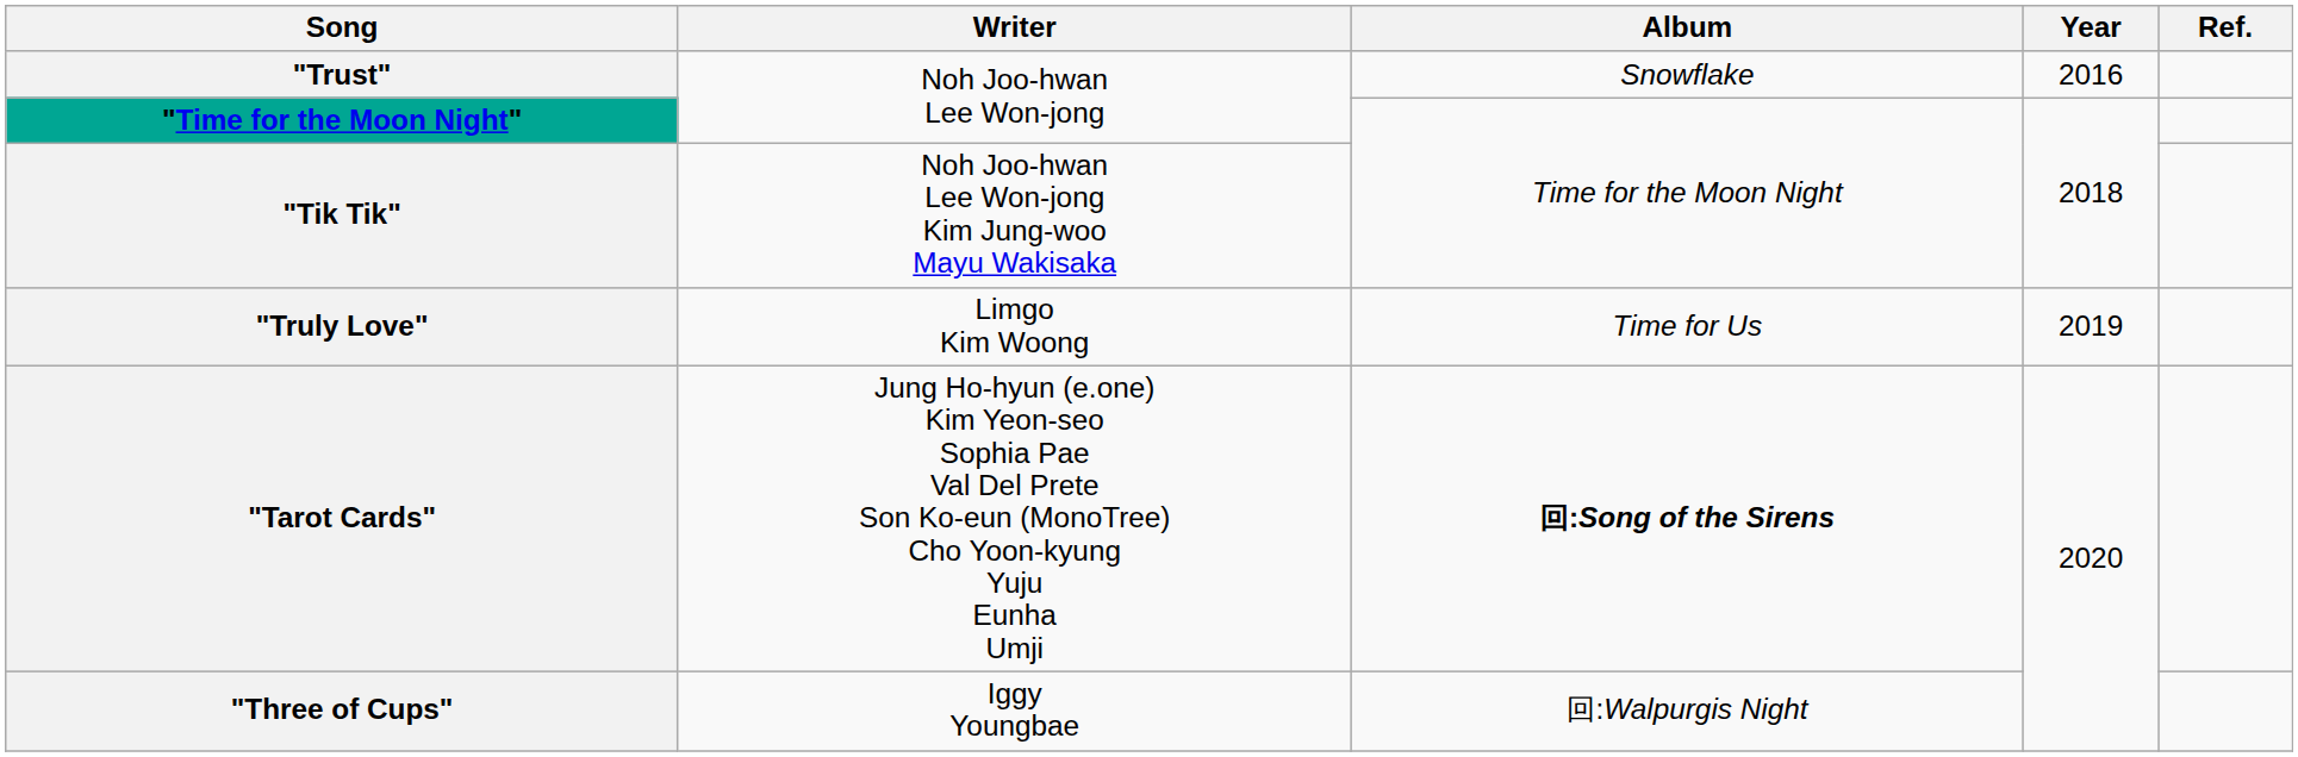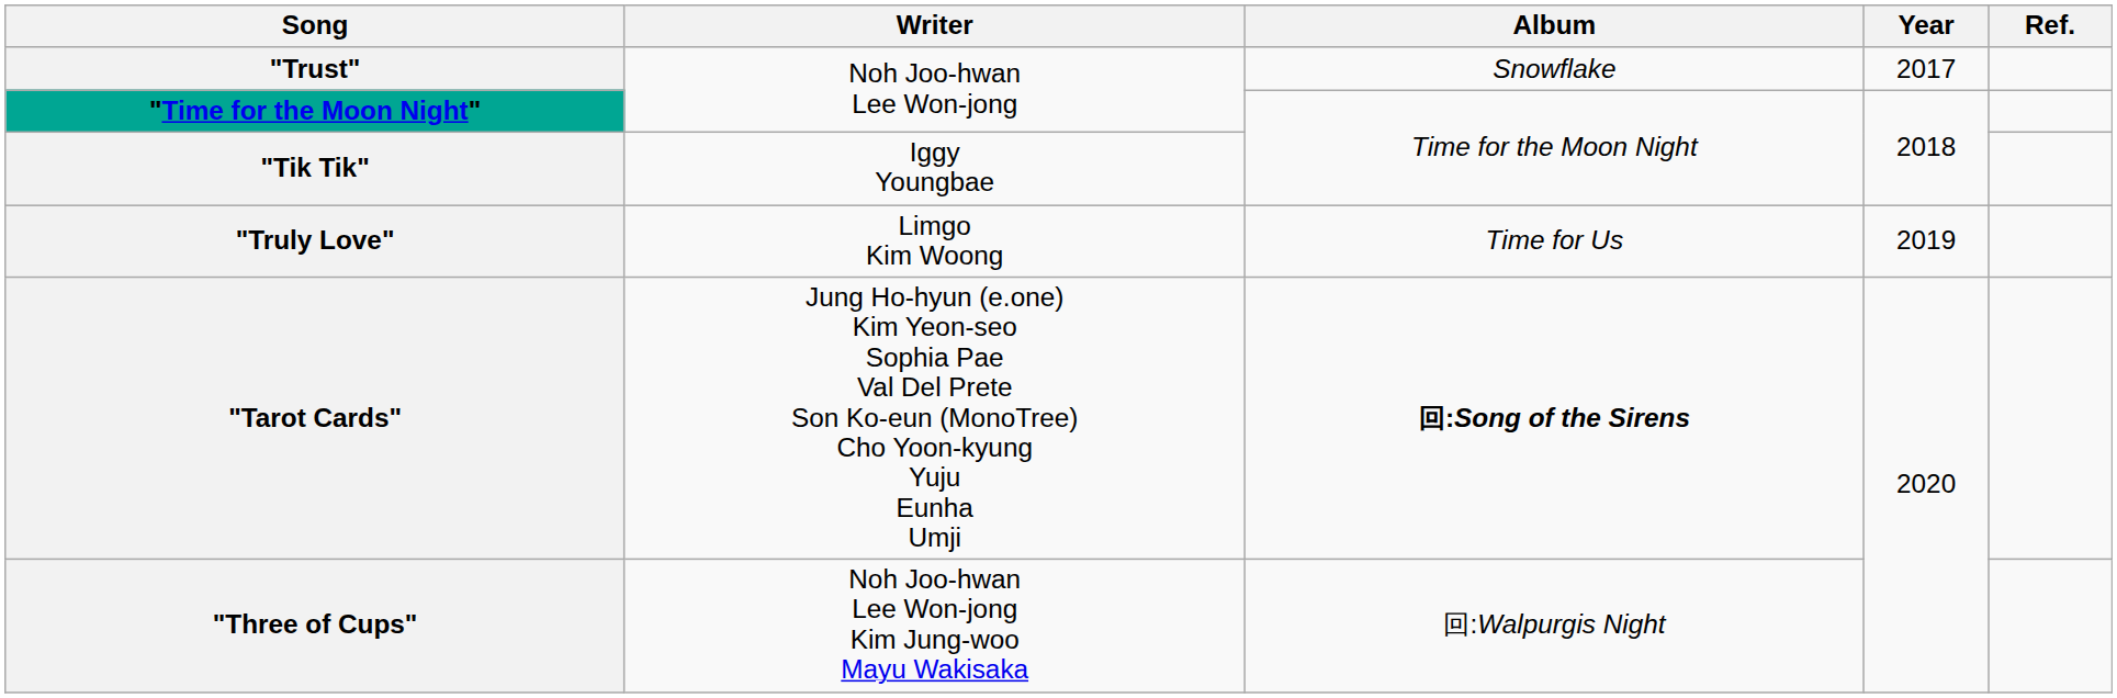 <table class="wikitable plainrowheaders" style="text-align:center; width:100%">
 <tr>
 <th style="width:25%">Song</th>
 <th style="width:25%">Writer</th>
 <th style="width:25%">Album</th>
 <th style="width:5%">Year</th>
 <th style="width:5%">Ref.</th>
 </tr>
 <tr>
 <th scope="row">"Trust" </th>
 <td rowspan="2">Noh Joo-hwan<br>Lee Won-jong</td>
 <td><em>Snowflake</em></td>
-<td>2016</td>
+<td>2017</td>
 <td></td>
 </tr>
 <tr>
 <th scope="row" style="background-color:#00A693 ">"<a href='#'>Time for the Moon Night</a>"   </th>
 <td rowspan="2"><em>Time for the Moon Night</em></td>
 <td rowspan="2">2018</td>
 <td></td>
 </tr>
 <tr>
 <th scope="row">"Tik Tik" </th>
-<td>Noh Joo-hwan<br>Lee Won-jong<br>Kim Jung-woo<br><a href='#'>Mayu Wakisaka</a></td>
+<td>Iggy<br>Youngbae</td>
 <td></td>
 </tr>
 <tr>
 <th scope="row">"Truly Love"</th>
 <td>Limgo<br>Kim Woong</td>
 <td><em>Time for Us</em></td>
 <td>2019</td>
 <td></td>
 </tr>
 <tr>
 <th scope="row">"Tarot Cards" </th>
 <td>Jung Ho-hyun (e.one)<br>Kim Yeon-seo<br>Sophia Pae<br>Val Del Prete<br>Son Ko-eun (MonoTree)<br>Cho Yoon-kyung<br>Yuju<br>Eunha<br>Umji</td>
 <td><strong>回:<em>Song of the Sirens</em></strong></td>
 <td rowspan="2">2020</td>
 <td></td>
 </tr>
 <tr>
 <th scope="row">"Three of Cups"</th>
-<td>Iggy<br>Youngbae</td>
+<td>Noh Joo-hwan<br>Lee Won-jong<br>Kim Jung-woo<br><a href='#'>Mayu Wakisaka</a></td>
 <td>回:<em>Walpurgis Night</em></td>
 <td></td>
 </tr>
 </table>
